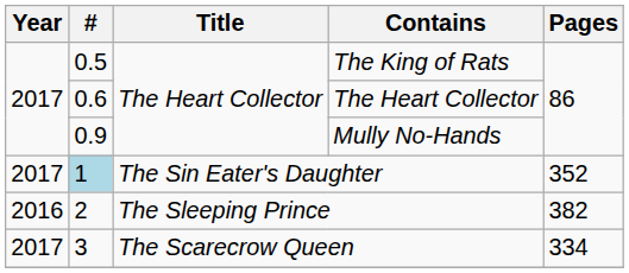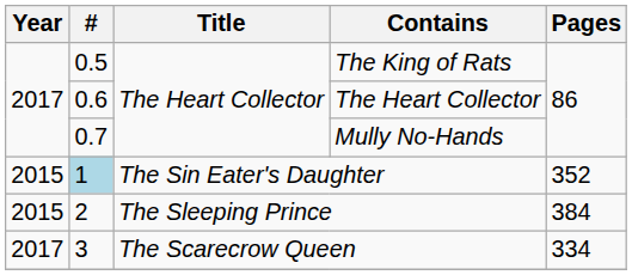 <table class="wikitable">
 <tr>
 <th>Year</th>
 <th>#</th>
 <th>Title</th>
 <th>Contains</th>
 <th>Pages</th>
 </tr>
 <tr>
 <td rowspan=3>2017</td>
 <td>0.5</td>
 <td rowspan=3><em>The Heart Collector</em></td>
 <td><em>The King of Rats</em></td>
 <td rowspan=3>86</td>
 </tr>
 <tr>
 <td>0.6</td>
 <td><em>The Heart Collector</em></td>
 </tr>
 <tr>
-<td>0.9</td>
+<td>0.7</td>
 <td><em>Mully No-Hands</em></td>
 </tr>
 <tr>
-<td>2017</td>
+<td>2015</td>
 <td style="background: lightblue;">1</td>
 <td colspan=2><em>The Sin Eater's Daughter</em></td>
 <td>352</td>
 </tr>
 <tr>
-<td>2016</td>
+<td>2015</td>
 <td>2</td>
 <td colspan=2><em>The Sleeping Prince</em></td>
-<td>382</td>
+<td>384</td>
 </tr>
 <tr>
 <td>2017</td>
 <td>3</td>
 <td colspan=2><em>The Scarecrow Queen</em></td>
 <td>334</td>
 </tr>
 <tr>
 </tr>
 </table>
